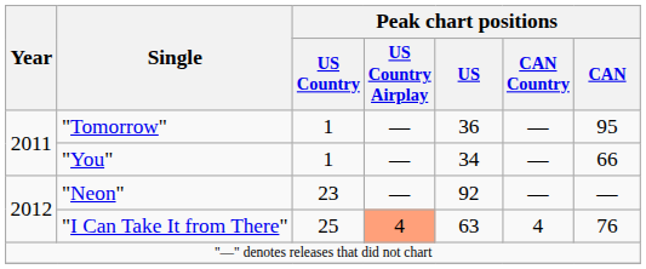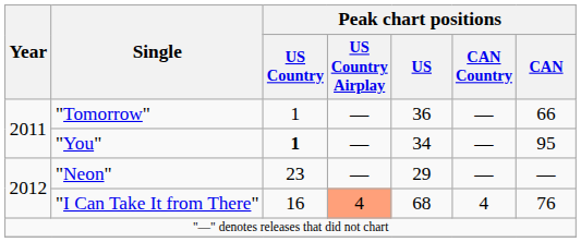 <table class="wikitable" style="text-align:center;">
 <tr>
 <th rowspan="2">Year</th>
 <th rowspan="2">Single</th>
 <th colspan="5">Peak chart positions</th>
 </tr>
 <tr style="font-size:smaller;">
 <th width="45"><a href='#'>US Country</a></th>
 <th width="45"><a href='#'>US Country Airplay</a></th>
 <th width="45"><a href='#'>US</a></th>
 <th width="45"><a href='#'>CAN Country</a><br></th>
 <th width="45"><a href='#'>CAN</a></th>
 </tr>
 <tr>
 <td rowspan="2">2011</td>
 <td align="left">"<a href='#'>Tomorrow</a>"</td>
 <td>1</td>
 <td>—</td>
 <td>36</td>
 <td>—</td>
-<td>95</td>
+<td>66</td>
 </tr>
 <tr>
 <td align="left">"<a href='#'>You</a>"</td>
-<td>1</td>
+<td><strong>1</strong></td>
 <td>—</td>
 <td>34</td>
 <td>—</td>
-<td>66</td>
+<td>95</td>
 </tr>
 <tr>
 <td rowspan="2">2012</td>
 <td align="left">"<a href='#'>Neon</a>"</td>
 <td>23</td>
 <td>—</td>
-<td>92</td>
+<td>29</td>
 <td>—</td>
 <td>—</td>
 </tr>
 <tr>
 <td align="left">"<a href='#'>I Can Take It from There</a>"</td>
-<td>25</td>
+<td>16</td>
 <td style="background: lightsalmon;">4</td>
-<td>63</td>
+<td>68</td>
 <td>4</td>
 <td>76</td>
 </tr>
 <tr>
 <td colspan="7" style="font-size:8pt">"—" denotes releases that did not chart</td>
 </tr>
 <tr>
 </tr>
 </table>
